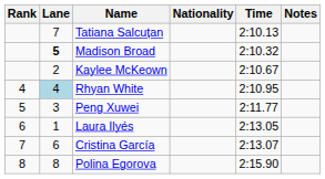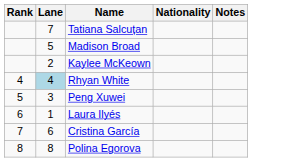 <table class="wikitable sortable" style="text-align:center">
 <tr>
 <th>Rank</th>
 <th>Lane</th>
 <th>Name</th>
 <th>Nationality</th>
-<th>Time</th>
 <th>Notes</th>
 </tr>
 <tr>
 <td></td>
 <td>7</td>
 <td align=left><a href='#'>Tatiana Salcuțan</a></td>
 <td align=left></td>
-<td>2:10.13</td>
 <td></td>
 </tr>
 <tr>
 <td></td>
-<td><strong>5</strong></td>
+<td>5</td>
 <td align=left><a href='#'>Madison Broad</a></td>
 <td align=left></td>
-<td>2:10.32</td>
 <td></td>
 </tr>
 <tr>
 <td></td>
 <td>2</td>
 <td align=left><a href='#'>Kaylee McKeown</a></td>
 <td align=left></td>
-<td>2:10.67</td>
 <td></td>
 </tr>
 <tr>
 <td>4</td>
 <td style="background: lightblue;">4</td>
 <td align=left><a href='#'>Rhyan White</a></td>
 <td align=left></td>
-<td>2:10.95</td>
 <td></td>
 </tr>
 <tr>
 <td>5</td>
 <td>3</td>
 <td align=left><a href='#'>Peng Xuwei</a></td>
 <td align=left></td>
-<td>2:11.77</td>
 <td></td>
 </tr>
 <tr>
 <td>6</td>
 <td>1</td>
 <td align=left><a href='#'>Laura Ilyés</a></td>
 <td align=left></td>
-<td>2:13.05</td>
 <td></td>
 </tr>
 <tr>
 <td>7</td>
 <td>6</td>
 <td align=left><a href='#'>Cristina García</a></td>
 <td align=left></td>
-<td>2:13.07</td>
 <td></td>
 </tr>
 <tr>
 <td>8</td>
 <td>8</td>
 <td align=left><a href='#'>Polina Egorova</a></td>
 <td align=left></td>
-<td>2:15.90</td>
 <td></td>
 </tr>
 </table>
